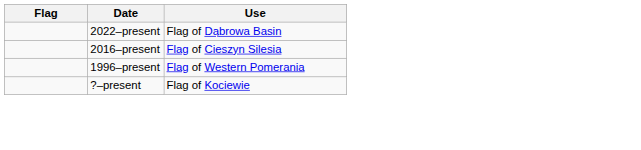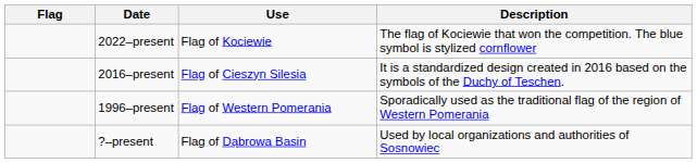 <table class="wikitable">
 <tr>
 <th style="width:110px">Flag</th>
 <th style="width:100px">Date</th>
 <th style="width:250px">Use</th>
+<th style="width:400px">Description</th>
 </tr>
 <tr>
 <td></td>
 <td>2022–present</td>
-<td>Flag of <a href='#'>Dąbrowa Basin</a></td>
+<td>Flag of <a href='#'>Kociewie</a></td>
+<td>The flag of Kociewie that won the competition. The blue symbol is stylized <a href='#'>cornflower</a></td>
 </tr>
 <tr>
 <td></td>
 <td>2016–present</td>
 <td><a href='#'>Flag</a> of <a href='#'>Cieszyn Silesia</a></td>
+<td>It is a standardized design created in 2016 based on the symbols of the <a href='#'>Duchy of Teschen</a>.</td>
 </tr>
 <tr>
 <td></td>
 <td>1996–present</td>
 <td><a href='#'>Flag</a> of <a href='#'>Western Pomerania</a></td>
+<td>Sporadically used as the traditional flag of the region of <a href='#'>Western Pomerania</a></td>
 </tr>
 <tr>
 <td></td>
 <td>?–present</td>
-<td>Flag of <a href='#'>Kociewie</a></td>
+<td>Flag of <a href='#'>Dąbrowa Basin</a></td>
+<td>Used by local organizations and authorities of <a href='#'>Sosnowiec</a></td>
 </tr>
 </table>
